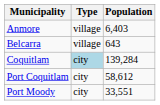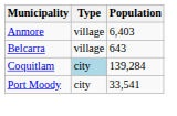 <table class="wikitable sortable">
 <tr>
 <th>Municipality</th>
 <th>Type</th>
 <th>Population</th>
 </tr>
 <tr>
 <td><a href='#'>Anmore</a></td>
 <td>village</td>
 <td>6,403</td>
 </tr>
 <tr>
 <td><a href='#'>Belcarra</a></td>
 <td>village</td>
 <td>643</td>
 </tr>
 <tr>
 <td><a href='#'>Coquitlam</a></td>
 <td style="background: lightblue;">city</td>
 <td>139,284</td>
 </tr>
 <tr>
-<td><a href='#'>Port Coquitlam</a></td>
-<td>city</td>
-<td>58,612</td>
-</tr>
-<tr>
 <td><a href='#'>Port Moody</a></td>
 <td>city</td>
-<td>33,551</td>
+<td>33,541</td>
 </tr>
 </table>
